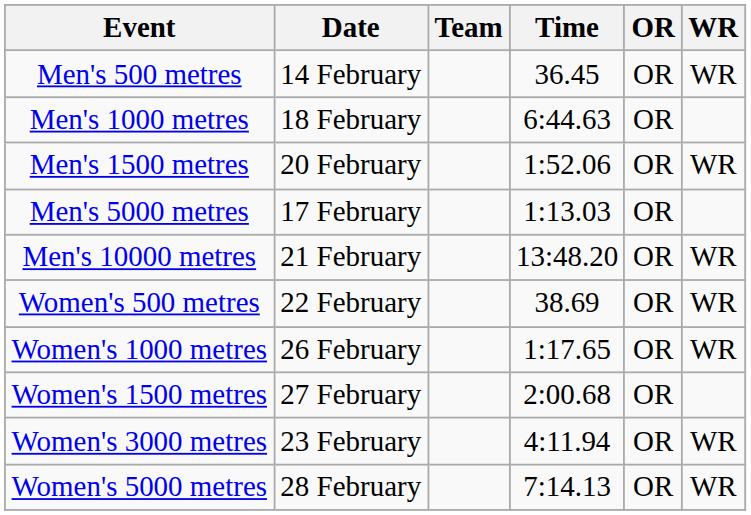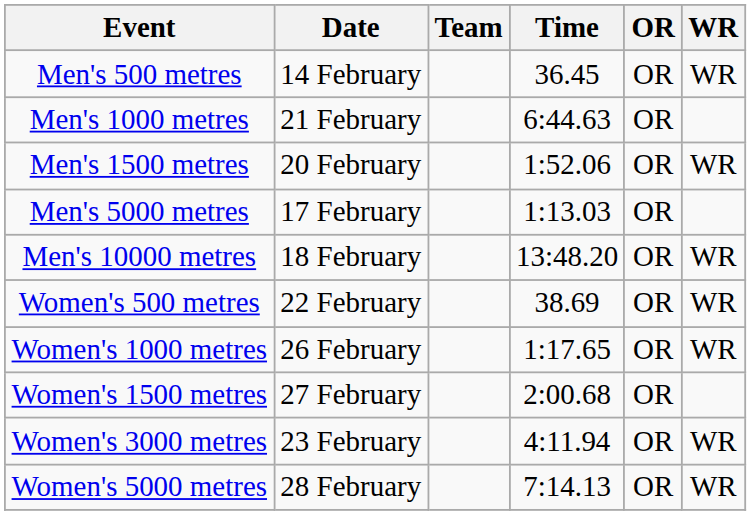 <table class="wikitable" style="text-align:center">
 <tr>
 <th>Event</th>
 <th>Date</th>
 <th>Team</th>
 <th>Time</th>
 <th>OR</th>
 <th>WR</th>
 </tr>
 <tr>
 <td><a href='#'>Men's 500 metres</a></td>
 <td>14 February</td>
 <td></td>
 <td>36.45</td>
 <td>OR</td>
 <td>WR</td>
 </tr>
 <tr>
 <td><a href='#'>Men's 1000 metres</a></td>
-<td>18 February</td>
+<td>21 February</td>
 <td></td>
 <td>6:44.63</td>
 <td>OR</td>
 <td></td>
 </tr>
 <tr>
 <td><a href='#'>Men's 1500 metres</a></td>
 <td>20 February</td>
 <td></td>
 <td>1:52.06</td>
 <td>OR</td>
 <td>WR</td>
 </tr>
 <tr>
 <td><a href='#'>Men's 5000 metres</a></td>
 <td>17 February</td>
 <td></td>
 <td>1:13.03</td>
 <td>OR</td>
 <td></td>
 </tr>
 <tr>
 <td><a href='#'>Men's 10000 metres</a></td>
-<td>21 February</td>
+<td>18 February</td>
 <td></td>
 <td>13:48.20</td>
 <td>OR</td>
 <td>WR</td>
 </tr>
 <tr>
 <td><a href='#'>Women's 500 metres</a></td>
 <td>22 February</td>
 <td></td>
 <td>38.69</td>
 <td>OR</td>
 <td>WR</td>
 </tr>
 <tr>
 <td><a href='#'>Women's 1000 metres</a></td>
 <td>26 February</td>
 <td></td>
 <td>1:17.65</td>
 <td>OR</td>
 <td>WR</td>
 </tr>
 <tr>
 <td><a href='#'>Women's 1500 metres</a></td>
 <td>27 February</td>
 <td></td>
 <td>2:00.68</td>
 <td>OR</td>
 <td></td>
 </tr>
 <tr>
 <td><a href='#'>Women's 3000 metres</a></td>
 <td>23 February</td>
 <td></td>
 <td>4:11.94</td>
 <td>OR</td>
 <td>WR</td>
 </tr>
 <tr>
 <td><a href='#'>Women's 5000 metres</a></td>
 <td>28 February</td>
 <td></td>
 <td>7:14.13</td>
 <td>OR</td>
 <td>WR</td>
 </tr>
 </table>
